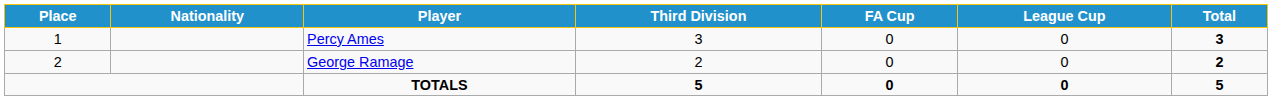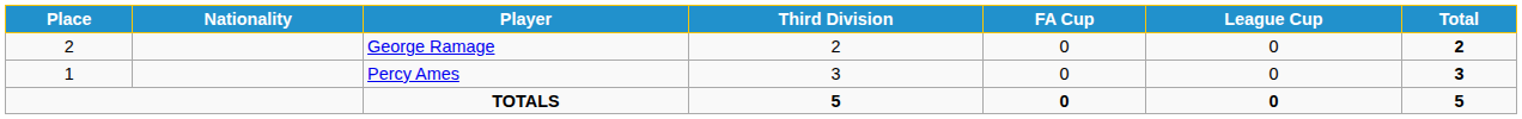 <table class="wikitable" style="text-align:center; font-size:90%; width:100%;">
 <tr>
 <th style="background:#2191CC; color:white; border:1px solid #F7C408; text-align:center;">Place</th>
 <th style="background:#2191CC; color:white; border:1px solid #F7C408; text-align:center;">Nationality</th>
 <th style="background:#2191CC; color:white; border:1px solid #F7C408; text-align:center;">Player</th>
 <th style="background:#2191CC; color:white; border:1px solid #F7C408; text-align:center;">Third Division</th>
 <th style="background:#2191CC; color:white; border:1px solid #F7C408; text-align:center;">FA Cup</th>
 <th style="background:#2191CC; color:white; border:1px solid #F7C408; text-align:center;">League Cup</th>
 <th style="background:#2191CC; color:white; border:1px solid #F7C408; text-align:center;">Total</th>
 </tr>
 <tr>
+<td>2</td>
+<td></td>
+<td align="left"><a href='#'>George Ramage</a></td>
+<td>2</td>
+<td>0</td>
+<td>0</td>
+<td><strong>2</strong></td>
+</tr>
+<tr>
 <td>1</td>
 <td></td>
 <td align="left"><a href='#'>Percy Ames</a></td>
 <td>3</td>
 <td>0</td>
 <td>0</td>
 <td><strong>3</strong></td>
-</tr>
-<tr>
-<td>2</td>
-<td></td>
-<td align="left"><a href='#'>George Ramage</a></td>
-<td>2</td>
-<td>0</td>
-<td>0</td>
-<td><strong>2</strong></td>
 </tr>
 <tr>
 <td colspan="2"></td>
 <td><strong>TOTALS</strong></td>
 <td><strong>5</strong></td>
 <td><strong>0</strong></td>
 <td><strong>0</strong></td>
 <td><strong>5</strong></td>
 </tr>
 </table>
